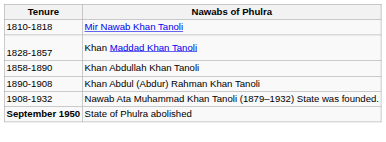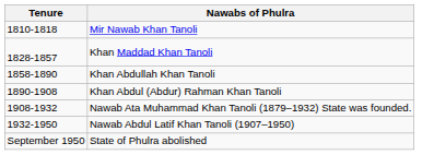 <table class="wikitable">
 <tr>
 <th>Tenure</th>
 <th>Nawabs of Phulra</th>
 </tr>
 <tr>
 <td>1810-1818</td>
 <td><a href='#'>Mir Nawab Khan Tanoli</a></td>
 </tr>
 <tr>
 <td><br>1828-1857</td>
 <td>Khan <a href='#'>Maddad Khan Tanoli</a></td>
 </tr>
 <tr>
 <td>1858-1890</td>
 <td>Khan Abdullah Khan Tanoli</td>
 </tr>
 <tr>
 <td>1890-1908</td>
 <td>Khan Abdul (Abdur) Rahman Khan Tanoli</td>
 </tr>
 <tr>
 <td>1908-1932</td>
 <td>Nawab Ata Muhammad Khan Tanoli (1879–1932) State was founded.</td>
 </tr>
 <tr>
-<td><strong>September 1950</strong></td>
+<td>1932-1950</td>
+<td>Nawab Abdul Latif Khan Tanoli (1907–1950)</td>
+</tr>
+<tr>
+<td>September 1950</td>
 <td>State of Phulra abolished</td>
 </tr>
 </table>
